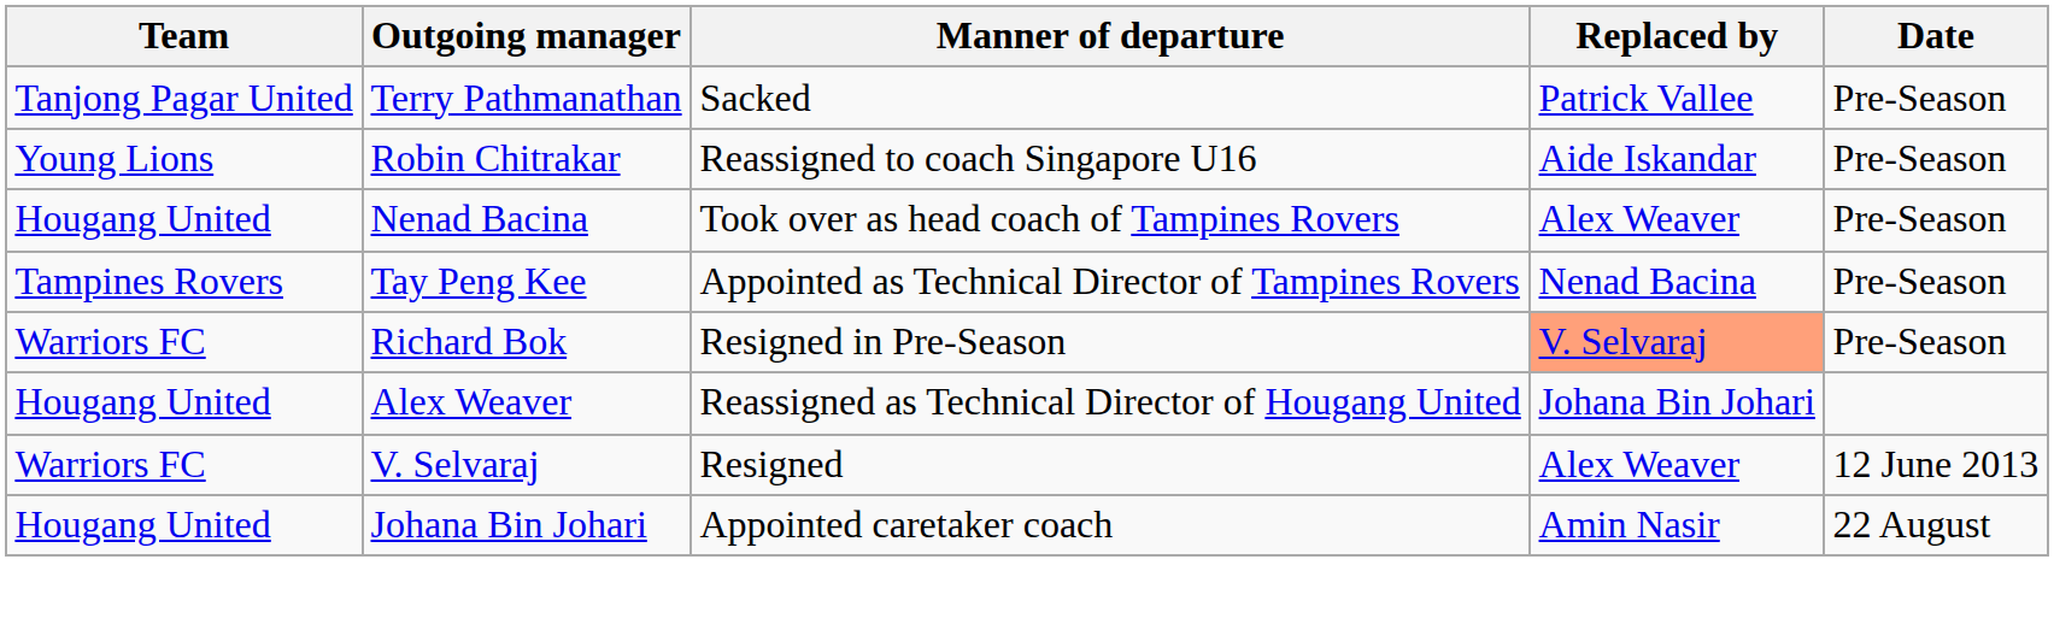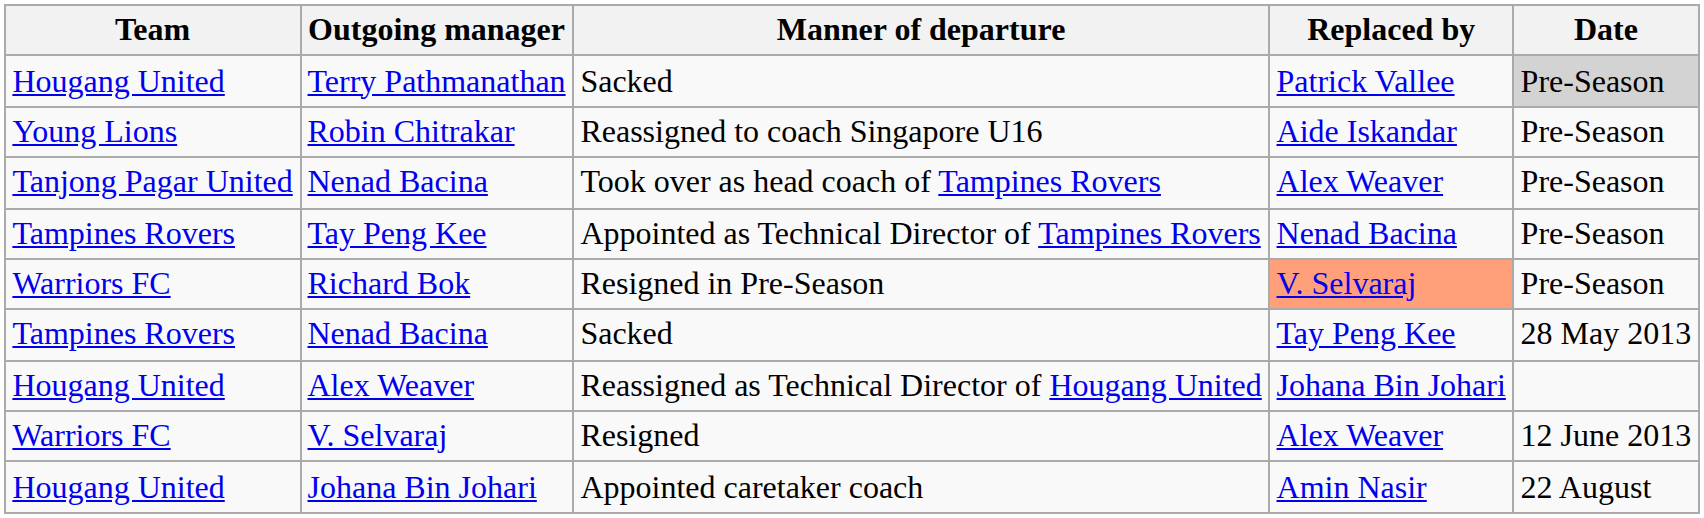 <table class="wikitable sortable">
 <tr>
 <th>Team</th>
 <th>Outgoing manager</th>
 <th>Manner of departure</th>
 <th>Replaced by</th>
 <th>Date</th>
 </tr>
 <tr>
-<td><a href='#'>Tanjong Pagar United</a></td>
+<td><a href='#'>Hougang United</a></td>
 <td><a href='#'>Terry Pathmanathan</a></td>
 <td>Sacked</td>
 <td> <a href='#'>Patrick Vallee</a></td>
-<td>Pre-Season</td>
+<td style="background: lightgrey;">Pre-Season</td>
 </tr>
 <tr>
 <td> <a href='#'>Young Lions</a></td>
 <td><a href='#'>Robin Chitrakar</a></td>
 <td>Reassigned to coach Singapore U16</td>
 <td><a href='#'>Aide Iskandar</a></td>
 <td>Pre-Season</td>
 </tr>
 <tr>
-<td><a href='#'>Hougang United</a></td>
+<td><a href='#'>Tanjong Pagar United</a></td>
 <td> <a href='#'>Nenad Bacina</a></td>
 <td>Took over as head coach of <a href='#'>Tampines Rovers</a></td>
 <td> <a href='#'>Alex Weaver</a></td>
 <td>Pre-Season</td>
 </tr>
 <tr>
 <td><a href='#'>Tampines Rovers</a></td>
 <td><a href='#'>Tay Peng Kee</a></td>
 <td>Appointed as Technical Director of <a href='#'>Tampines Rovers</a></td>
 <td> <a href='#'>Nenad Bacina</a></td>
 <td>Pre-Season</td>
 </tr>
 <tr>
 <td><a href='#'>Warriors FC</a></td>
 <td><a href='#'>Richard Bok</a></td>
 <td>Resigned in Pre-Season</td>
 <td style="background: lightsalmon;"><a href='#'>V. Selvaraj</a></td>
 <td>Pre-Season</td>
+</tr>
+<tr>
+<td><a href='#'>Tampines Rovers</a></td>
+<td> <a href='#'>Nenad Bacina</a></td>
+<td>Sacked</td>
+<td><a href='#'>Tay Peng Kee</a></td>
+<td>28 May 2013</td>
 </tr>
 <tr>
 <td><a href='#'>Hougang United</a></td>
 <td> <a href='#'>Alex Weaver</a></td>
 <td>Reassigned as Technical Director of <a href='#'>Hougang United</a></td>
 <td><a href='#'>Johana Bin Johari</a></td>
 <td></td>
 </tr>
 <tr>
 <td><a href='#'>Warriors FC</a></td>
 <td><a href='#'>V. Selvaraj</a></td>
 <td>Resigned</td>
 <td> <a href='#'>Alex Weaver</a></td>
 <td>12 June 2013</td>
 </tr>
 <tr>
 </tr>
 <tr>
 <td><a href='#'>Hougang United</a></td>
 <td><a href='#'>Johana Bin Johari</a></td>
 <td>Appointed caretaker coach</td>
 <td><a href='#'>Amin Nasir</a></td>
 <td>22 August</td>
 </tr>
 <tr>
 </tr>
 </table>
